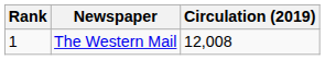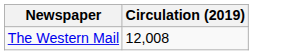 <table class="wikitable sortable">
 <tr>
-<th>Rank</th>
 <th>Newspaper</th>
 <th>Circulation (2019)</th>
 </tr>
 <tr>
-<td>1</td>
 <td><a href='#'>The Western Mail</a></td>
 <td>12,008</td>
 </tr>
 </table>
